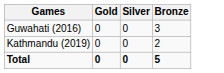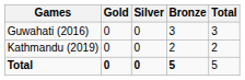 <table class="wikitable sortable">
 <tr>
 <th>Games</th>
 <th>Gold</th>
 <th>Silver</th>
 <th>Bronze</th>
+<th>Total</th>
 </tr>
 <tr>
 <td> Guwahati (2016)</td>
 <td>0</td>
 <td>0</td>
+<td>3</td>
 <td>3</td>
 </tr>
 <tr>
 <td> Kathmandu (2019)</td>
 <td>0</td>
 <td>0</td>
 <td>2</td>
+<td>2</td>
 </tr>
 <tr>
 <td><strong>Total</strong></td>
 <td><strong>0</strong></td>
 <td><strong>0</strong></td>
 <td><strong>5</strong></td>
+<td>5</td>
 </tr>
 </table>
